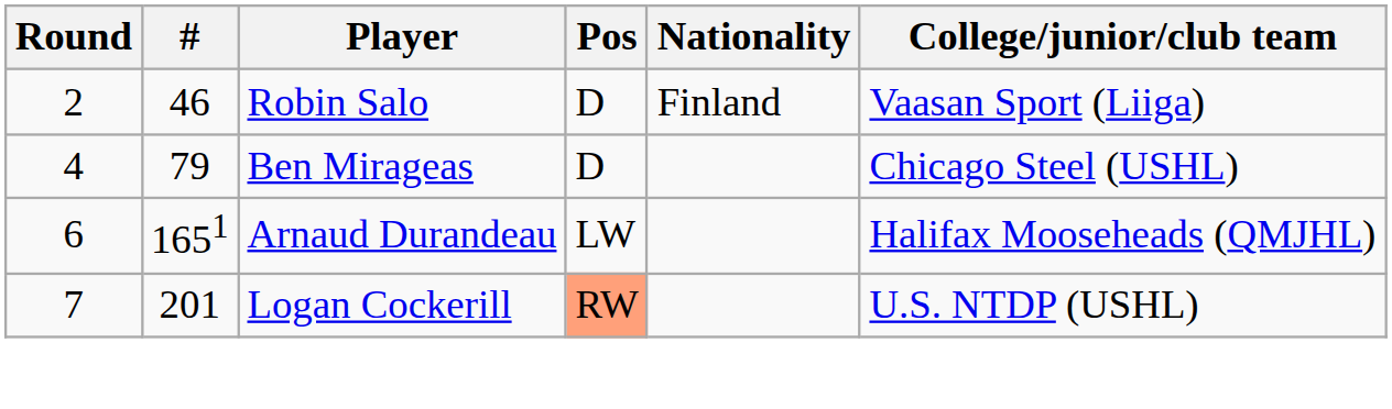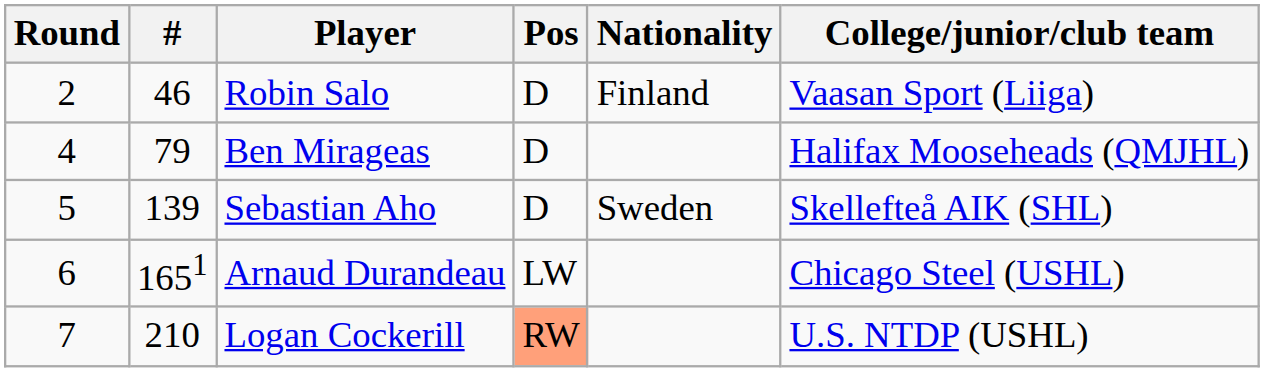 <table class="wikitable">
 <tr>
 <th>Round</th>
 <th>#</th>
 <th>Player</th>
 <th>Pos</th>
 <th>Nationality</th>
 <th>College/junior/club team</th>
 </tr>
 <tr>
 <td style="text-align:center">2</td>
 <td style="text-align:center">46</td>
 <td><a href='#'>Robin Salo</a></td>
 <td>D</td>
 <td> Finland</td>
 <td><a href='#'>Vaasan Sport</a> (<a href='#'>Liiga</a>)</td>
 </tr>
 <tr>
 <td style="text-align:center">4</td>
 <td style="text-align:center">79</td>
 <td><a href='#'>Ben Mirageas</a></td>
 <td>D</td>
 <td></td>
-<td><a href='#'>Chicago Steel</a> (<a href='#'>USHL</a>)</td>
+<td><a href='#'>Halifax Mooseheads</a> (<a href='#'>QMJHL</a>)</td>
+</tr>
+<tr>
+<td style="text-align:center">5</td>
+<td style="text-align:center">139</td>
+<td><a href='#'>Sebastian Aho</a></td>
+<td>D</td>
+<td> Sweden</td>
+<td><a href='#'>Skellefteå AIK</a> (<a href='#'>SHL</a>)</td>
 </tr>
 <tr>
 <td style="text-align:center">6</td>
 <td style="text-align:center">165<sup>1</sup></td>
 <td><a href='#'>Arnaud Durandeau</a></td>
 <td>LW</td>
 <td></td>
-<td><a href='#'>Halifax Mooseheads</a> (<a href='#'>QMJHL</a>)</td>
+<td><a href='#'>Chicago Steel</a> (<a href='#'>USHL</a>)</td>
 </tr>
 <tr>
 <td style="text-align:center">7</td>
-<td style="text-align:center">201</td>
+<td style="text-align:center">210</td>
 <td><a href='#'>Logan Cockerill</a></td>
 <td style="background: lightsalmon;">RW</td>
 <td></td>
 <td><a href='#'>U.S. NTDP</a> (USHL)</td>
 </tr>
 </table>
